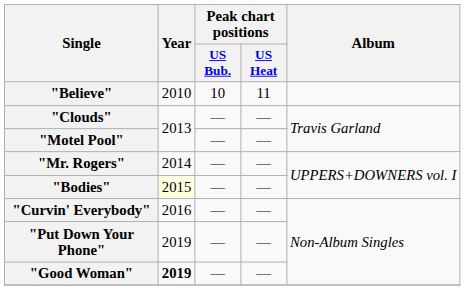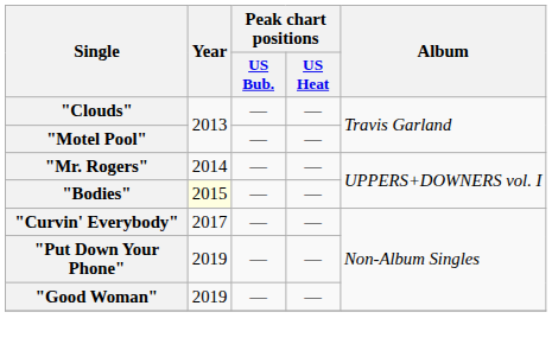 <table class="wikitable plainrowheaders" style="text-align:center;">
 <tr>
 <th scope="col" rowspan="2" style="width:10em;">Single</th>
 <th scope="col" rowspan="2" style="width:1em;">Year</th>
 <th scope="col" colspan="2">Peak chart positions</th>
 <th scope="col" rowspan="2">Album</th>
 </tr>
 <tr>
 <th style="width:3em;font-size:90%"><a href='#'>US Bub.</a><br></th>
 <th style="width:3em;font-size:90%"><a href='#'>US<br>Heat</a><br></th>
-</tr>
-<tr>
-<th scope="row">"Believe"</th>
-<td>2010</td>
-<td>10</td>
-<td>11</td>
-<td></td>
 </tr>
 <tr>
 <th scope="row">"Clouds"</th>
 <td rowspan="2">2013</td>
 <td>—</td>
 <td>—</td>
 <td rowspan="2" align="left"><em>Travis Garland</em></td>
 </tr>
 <tr>
 <th scope="row">"Motel Pool"</th>
 <td>—</td>
 <td>—</td>
 </tr>
 <tr>
 <th scope="row">"Mr. Rogers"</th>
 <td>2014</td>
 <td>—</td>
 <td>—</td>
 <td rowspan="2" align="left"><em>UPPERS+DOWNERS vol. I</em></td>
 </tr>
 <tr>
 <th scope="row">"Bodies"</th>
 <td style="background: lightyellow;">2015</td>
 <td>—</td>
 <td>—</td>
 </tr>
 <tr>
 <th scope="row">"Curvin' Everybody"</th>
-<td>2016</td>
+<td>2017</td>
 <td>—</td>
 <td>—</td>
 <td rowspan="3" align="left"><em>Non-Album Singles</em></td>
 </tr>
 <tr>
 <th scope="row">"Put Down Your Phone"</th>
 <td>2019</td>
 <td>—</td>
 <td>—</td>
 </tr>
 <tr>
 <th scope="row">"Good Woman"</th>
-<td><strong>2019</strong></td>
+<td>2019</td>
 <td>—</td>
 <td>—</td>
 </tr>
 <tr>
 </tr>
 </table>
